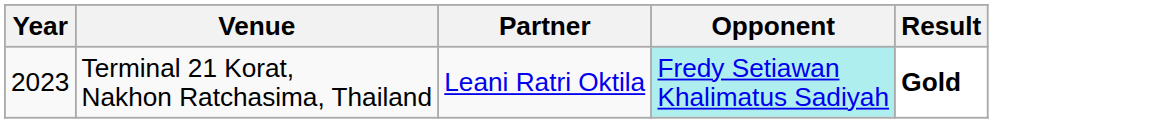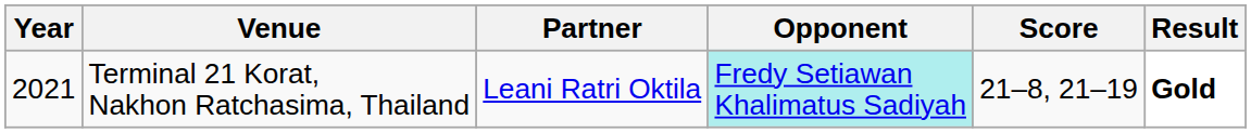 <table class="sortable wikitable" style="font-size: 90%;">
 <tr>
 <th>Year</th>
 <th>Venue</th>
 <th>Partner</th>
 <th>Opponent</th>
+<th>Score</th>
 <th>Result</th>
 </tr>
 <tr>
-<td align="center">2023</td>
+<td align="center">2021</td>
 <td align="left">Terminal 21 Korat,<br>Nakhon Ratchasima, Thailand</td>
 <td align="left"> <a href='#'>Leani Ratri Oktila</a></td>
 <td align="left" style="background: paleturquoise;"> <a href='#'>Fredy Setiawan</a> <br>  <a href='#'>Khalimatus Sadiyah</a></td>
+<td align="left">21–8, 21–19</td>
 <td style="text-align:left; background:white"> <strong>Gold</strong></td>
 </tr>
 </table>
